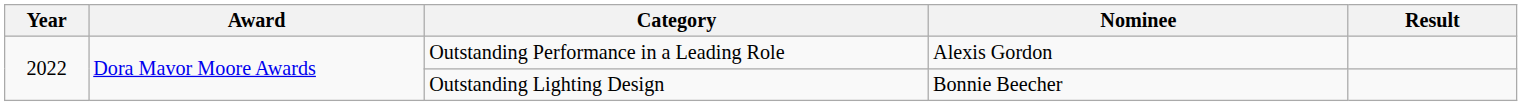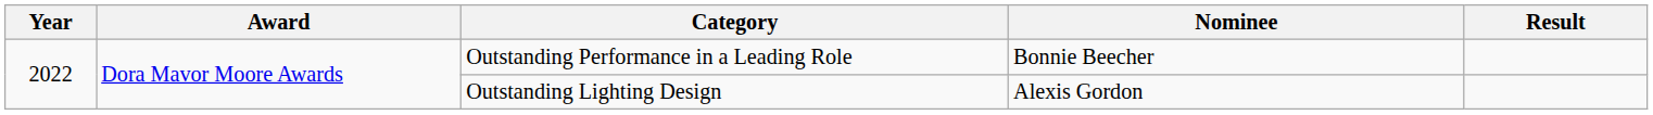 <table class="wikitable" width="95%">
 <tr>
 <th width="5%">Year</th>
 <th width="20%">Award</th>
 <th width="30%">Category</th>
 <th width="25%">Nominee</th>
 <th width="10%">Result</th>
 </tr>
 <tr>
 <td rowspan="2" align="center">2022</td>
 <td rowspan="2"><a href='#'>Dora Mavor Moore Awards</a></td>
 <td>Outstanding Performance in a Leading Role</td>
-<td>Alexis Gordon</td>
+<td>Bonnie Beecher</td>
 <td></td>
 </tr>
 <tr>
 <td>Outstanding Lighting Design</td>
-<td>Bonnie Beecher</td>
+<td>Alexis Gordon</td>
 <td></td>
 </tr>
 </table>
